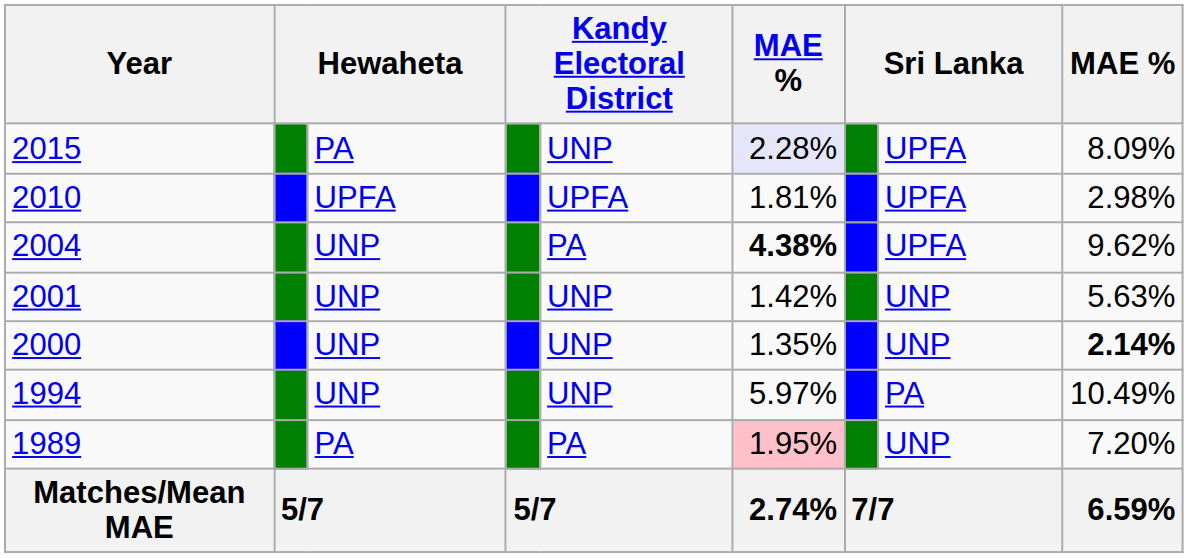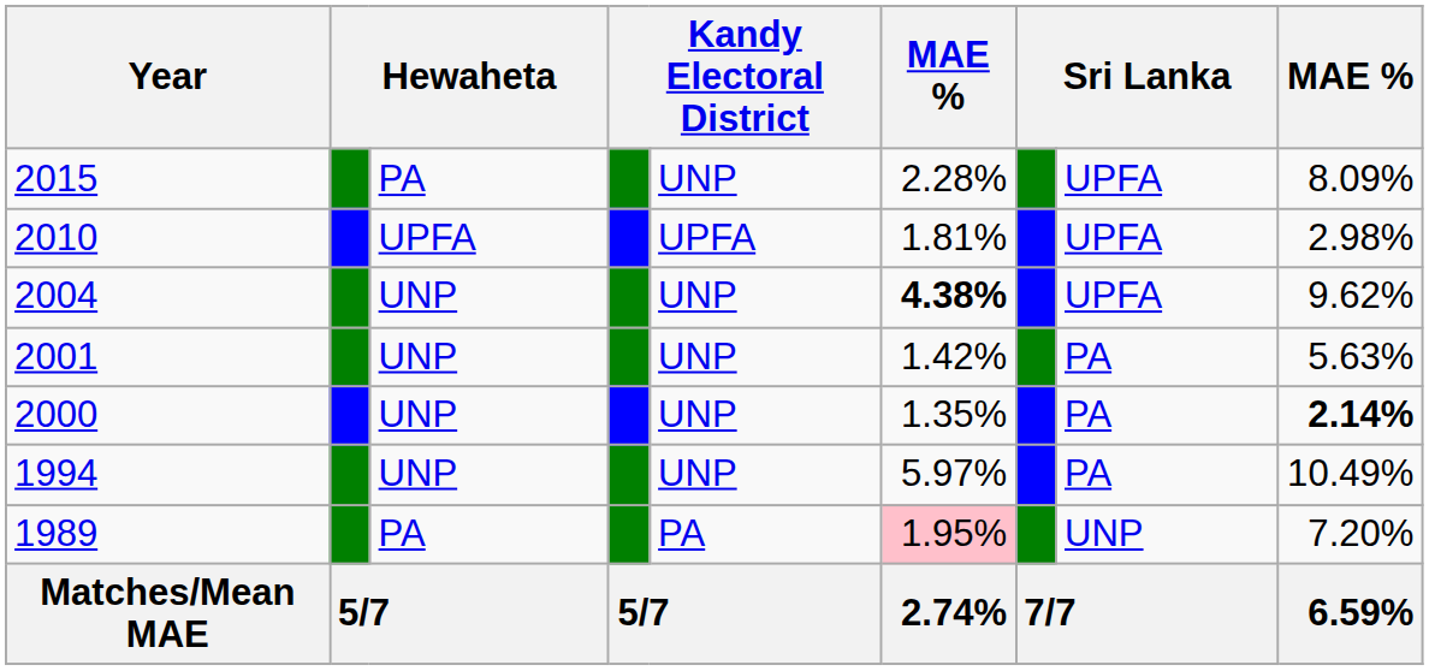 <table class="wikitable">
 <tr>
 <th>Year</th>
 <th colspan="2" width="144px">Hewaheta</th>
 <th colspan="2" width="144px"><a href='#'>Kandy Electoral District</a></th>
 <th><a href='#'>MAE</a> %</th>
 <th colspan="2" width="144px">Sri Lanka</th>
 <th>MAE %</th>
 </tr>
 <tr>
 <td><a href='#'>2015</a></td>
 <td style="background-color:green;" width="10px"></td>
 <td style="text-align:left;"><a href='#'>PA</a></td>
 <td style="background-color:green;" width="10px"></td>
 <td style="text-align:left;"><a href='#'>UNP</a></td>
-<td style="background: lavender; text-align:right;">2.28%</td>
+<td style="text-align:right;">2.28%</td>
 <td style="background-color:green;" width="10px"></td>
 <td style="text-align:left;"><a href='#'>UPFA</a></td>
 <td style="text-align:right;">8.09%</td>
 </tr>
 <tr>
 <td><a href='#'>2010</a></td>
 <td style="background-color:blue;" width="10px"></td>
 <td style="text-align:left;"><a href='#'>UPFA</a></td>
 <td style="background-color:blue;" width="10px"></td>
 <td style="text-align:left;"><a href='#'>UPFA</a></td>
 <td style="text-align:right;">1.81%</td>
 <td style="background-color:blue;" width="10px"></td>
 <td style="text-align:left;"><a href='#'>UPFA</a></td>
 <td style="text-align:right;">2.98%</td>
 </tr>
 <tr>
 <td><a href='#'>2004</a></td>
 <td style="background-color:green;" width="10px"></td>
 <td style="text-align:left;"><a href='#'>UNP</a></td>
 <td style="background-color:green;" width="10px"></td>
-<td style="text-align:left;"><a href='#'>PA</a></td>
+<td style="text-align:left;"><a href='#'>UNP</a></td>
 <td style="text-align:right;"><strong>4.38%</strong></td>
 <td style="background-color:blue;" width="10px"></td>
 <td style="text-align:left;"><a href='#'>UPFA</a></td>
 <td style="text-align:right;">9.62%</td>
 </tr>
 <tr>
 <td><a href='#'>2001</a></td>
 <td style="background-color:green;" width="10px"></td>
 <td style="text-align:left;"><a href='#'>UNP</a></td>
 <td style="background-color:green;" width="10px"></td>
 <td style="text-align:left;"><a href='#'>UNP</a></td>
 <td style="text-align:right;">1.42%</td>
 <td style="background-color:green;" width="10px"></td>
-<td style="text-align:left;"><a href='#'>UNP</a></td>
+<td style="text-align:left;"><a href='#'>PA</a></td>
 <td style="text-align:right;">5.63%</td>
 </tr>
 <tr>
 <td><a href='#'>2000</a></td>
 <td style="background-color:blue;" width="10px"></td>
 <td style="text-align:left;"><a href='#'>UNP</a></td>
 <td style="background-color:blue;" width="10px"></td>
 <td style="text-align:left;"><a href='#'>UNP</a></td>
 <td style="text-align:right;">1.35%</td>
 <td style="background-color:blue;" width="10px"></td>
-<td style="text-align:left;"><a href='#'>UNP</a></td>
+<td style="text-align:left;"><a href='#'>PA</a></td>
 <td style="text-align:right;"><strong>2.14%</strong></td>
 </tr>
 <tr>
 <td><a href='#'>1994</a></td>
 <td style="background-color:green;" width="10px"></td>
 <td style="text-align:left;"><a href='#'>UNP</a></td>
 <td style="background-color:green;" width="10px"></td>
 <td style="text-align:left;"><a href='#'>UNP</a></td>
 <td style="text-align:right;">5.97%</td>
 <td style="background-color:blue;" width="10px"></td>
 <td style="text-align:left;"><a href='#'>PA</a></td>
 <td style="text-align:right;">10.49%</td>
 </tr>
 <tr>
 <td><a href='#'>1989</a></td>
 <td style="background-color:green;" width="10px"></td>
 <td style="text-align:left;"><a href='#'>PA</a></td>
 <td style="background-color:green;" width="10px"></td>
 <td style="text-align:left;"><a href='#'>PA</a></td>
 <td style="background: pink; text-align:right;">1.95%</td>
 <td style="background-color:green;" width="10px"></td>
 <td style="text-align:left;"><a href='#'>UNP</a></td>
 <td style="text-align:right;">7.20%</td>
 </tr>
 <tr>
 <th>Matches/Mean MAE</th>
 <th style="text-align:left;"colspan="2" width="144px">5/7</th>
 <th style="text-align:left;"colspan="2" width="144px">5/7</th>
 <th style="text-align:right;">2.74%</th>
 <th style="text-align:left;"colspan="2" width="144px">7/7</th>
 <th style="text-align:right;">6.59%</th>
 </tr>
 </table>
